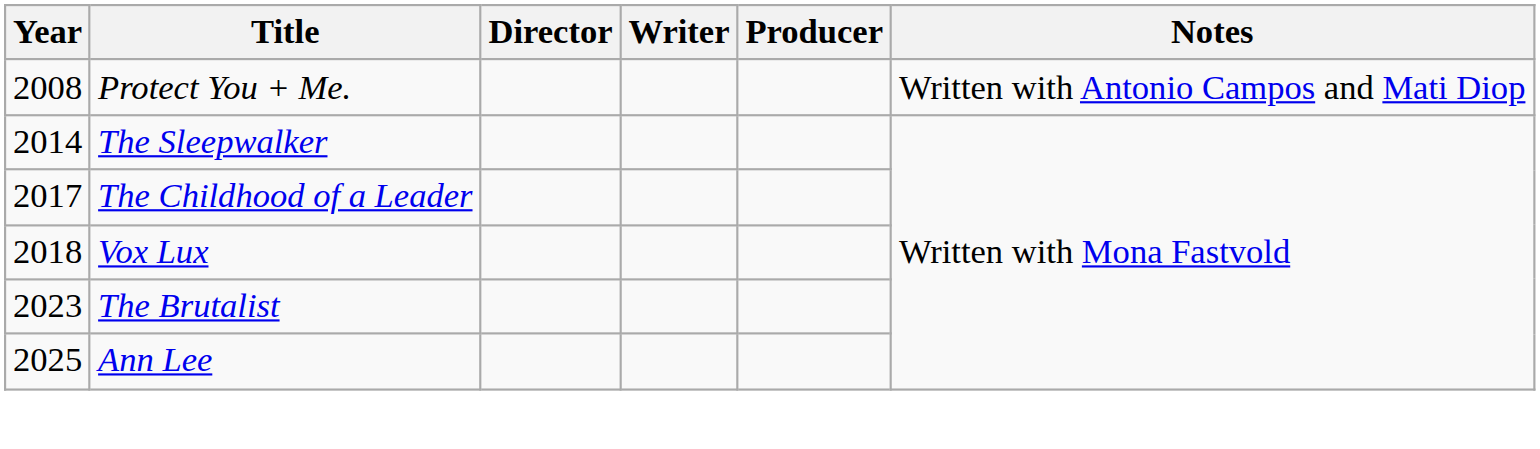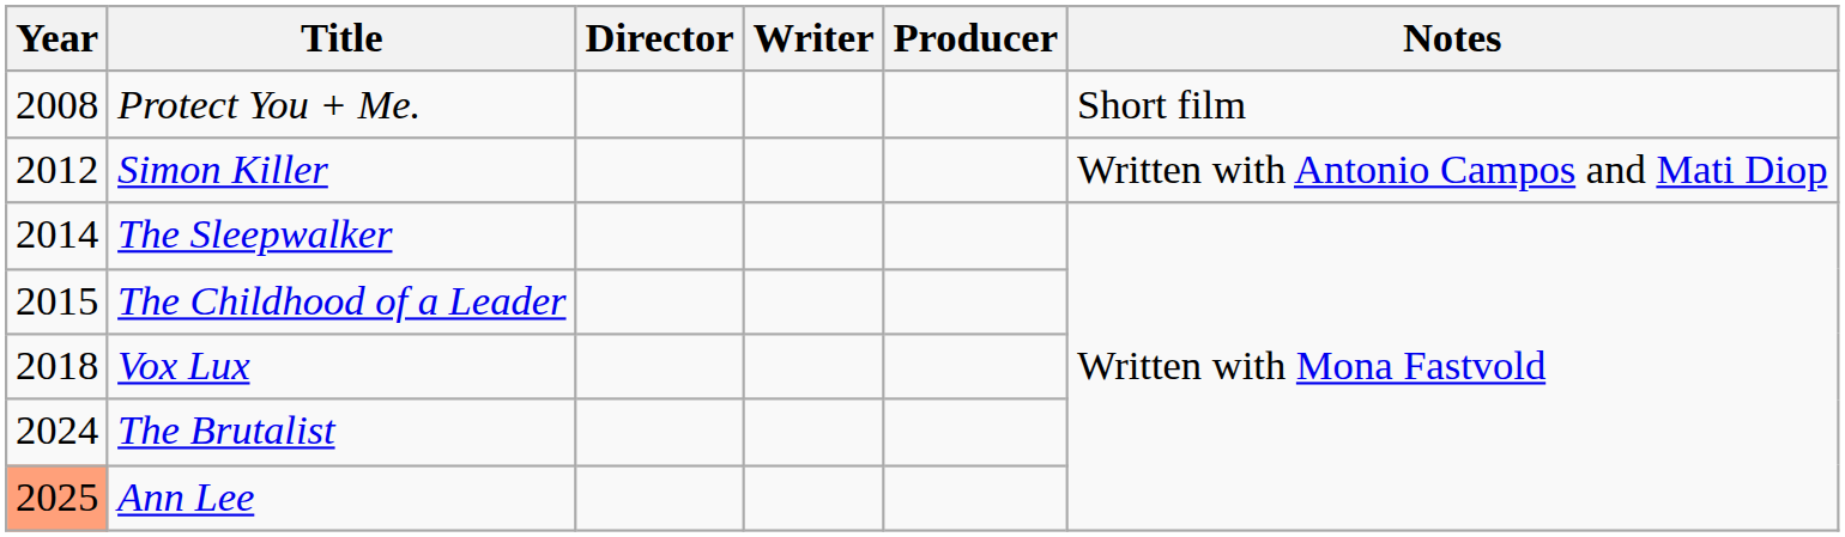 <table class="wikitable sortable">
 <tr>
 <th>Year</th>
 <th>Title</th>
 <th>Director</th>
 <th>Writer</th>
 <th>Producer</th>
 <th class="unsortable">Notes</th>
 </tr>
 <tr>
 <td>2008</td>
 <td><em>Protect You + Me.</em></td>
 <td></td>
 <td></td>
 <td></td>
+<td>Short film</td>
+</tr>
+<tr>
+<td>2012</td>
+<td><em><a href='#'>Simon Killer</a></em></td>
+<td></td>
+<td></td>
+<td></td>
 <td>Written with <a href='#'>Antonio Campos</a> and <a href='#'>Mati Diop</a></td>
 </tr>
 <tr>
 <td>2014</td>
 <td><em><a href='#'>The Sleepwalker</a></em></td>
 <td></td>
 <td></td>
 <td></td>
 <td rowspan="5">Written with <a href='#'>Mona Fastvold</a></td>
 </tr>
 <tr>
-<td>2017</td>
+<td>2015</td>
 <td><em><a href='#'>The Childhood of a Leader</a></em></td>
 <td></td>
 <td></td>
 <td></td>
 </tr>
 <tr>
 <td>2018</td>
 <td><em><a href='#'>Vox Lux</a></em></td>
 <td></td>
 <td></td>
 <td></td>
 </tr>
 <tr>
-<td>2023</td>
+<td>2024</td>
 <td><em><a href='#'>The Brutalist</a></em></td>
 <td></td>
 <td></td>
 <td></td>
 </tr>
 <tr>
-<td>2025</td>
+<td style="background: lightsalmon;">2025</td>
 <td><em><a href='#'>Ann Lee</a></em></td>
 <td></td>
 <td></td>
 <td></td>
 </tr>
 </table>
